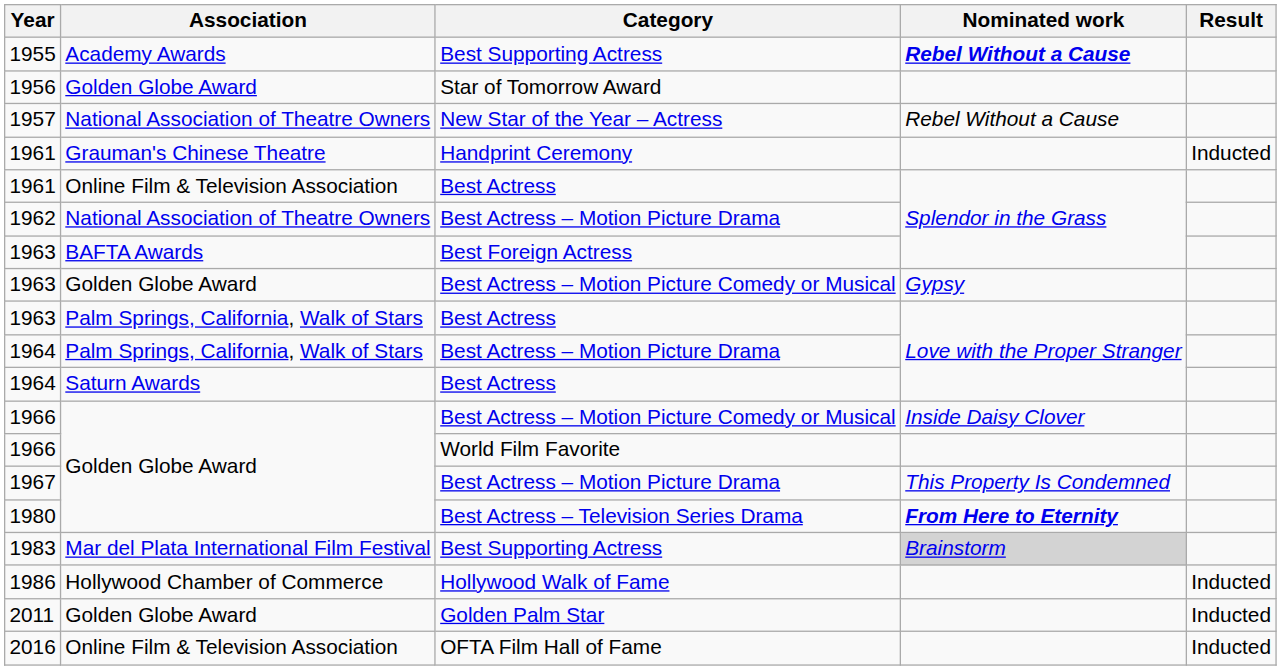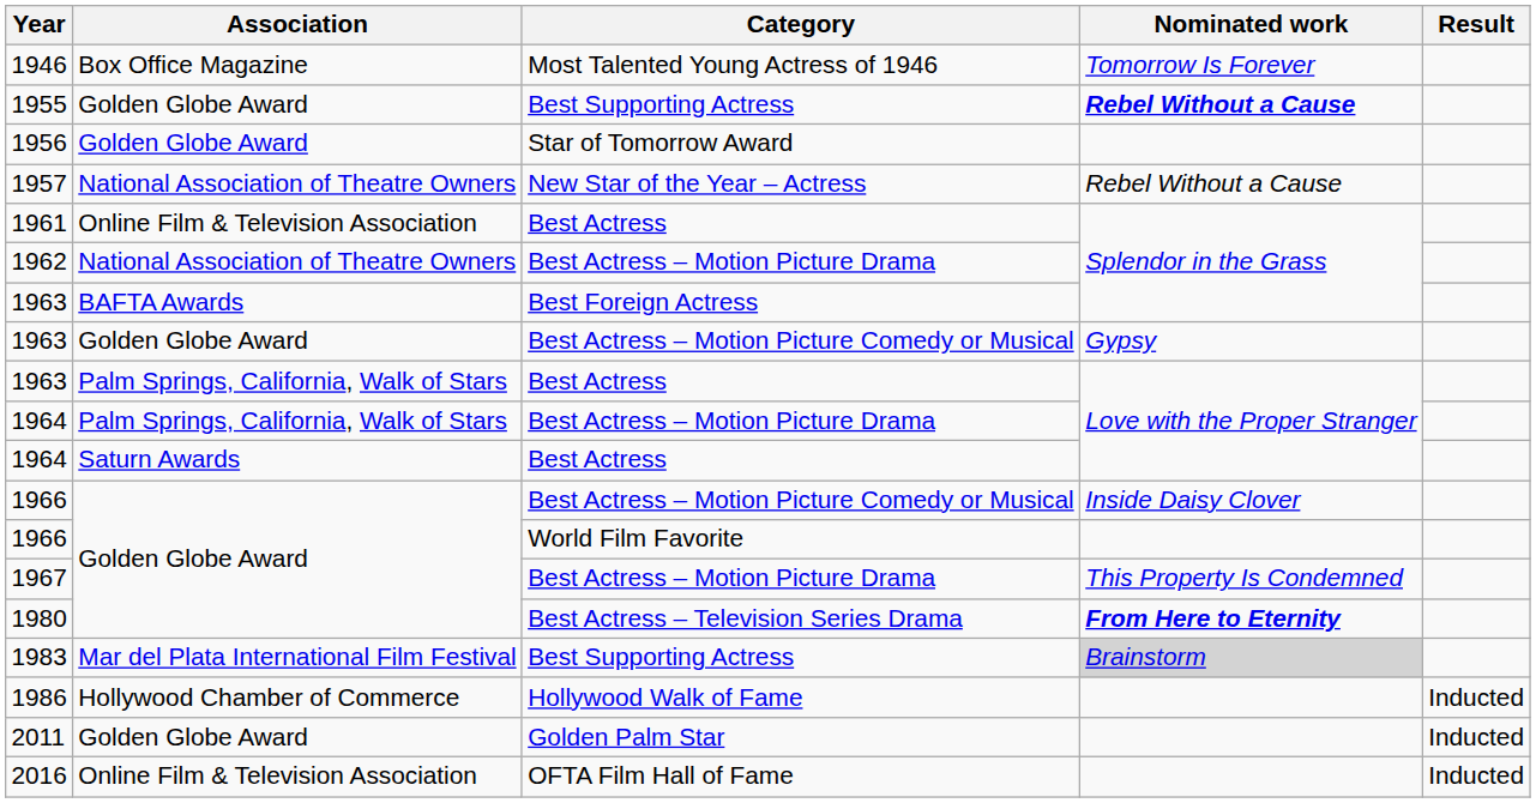 <table class="wikitable sortable">
 <tr>
 <th>Year</th>
 <th>Association</th>
 <th>Category</th>
 <th>Nominated work</th>
 <th>Result</th>
 </tr>
+<tr>
+<td>1946</td>
+<td>Box Office Magazine</td>
+<td>Most Talented Young Actress of 1946</td>
+<td><em><a href='#'>Tomorrow Is Forever</a></em></td>
+<td></td>
+</tr>
 <tr 1947 Driftwood.>
 <td>1955</td>
-<td><a href='#'>Academy Awards</a></td>
+<td>Golden Globe Award</td>
 <td><a href='#'>Best Supporting Actress</a></td>
 <td><strong><em><a href='#'>Rebel Without a Cause</a></em></strong></td>
 <td></td>
 </tr>
 <tr>
 <td>1956</td>
 <td><a href='#'>Golden Globe Award</a></td>
 <td>Star of Tomorrow Award</td>
 <td></td>
 <td></td>
 </tr>
 <tr>
 <td>1957</td>
 <td><a href='#'>National Association of Theatre Owners</a></td>
 <td><a href='#'>New Star of the Year – Actress</a></td>
 <td><em>Rebel Without a Cause</em></td>
 <td></td>
-</tr>
-<tr>
-<td>1961</td>
-<td><a href='#'>Grauman's Chinese Theatre</a></td>
-<td><a href='#'>Handprint Ceremony</a></td>
-<td></td>
-<td align="center">Inducted</td>
 </tr>
 <tr>
 <td>1961</td>
 <td>Online Film & Television Association</td>
 <td><a href='#'>Best Actress</a></td>
 <td rowspan="3"><em><a href='#'>Splendor in the Grass</a></em></td>
 <td></td>
 </tr>
 <tr>
 <td>1962</td>
 <td><a href='#'>National Association of Theatre Owners</a></td>
 <td><a href='#'>Best Actress – Motion Picture Drama</a></td>
 <td></td>
 </tr>
 <tr>
 <td>1963</td>
 <td><a href='#'>BAFTA Awards</a></td>
 <td><a href='#'>Best Foreign Actress</a></td>
 <td></td>
 </tr>
 <tr>
 <td>1963</td>
 <td>Golden Globe Award</td>
 <td><a href='#'>Best Actress – Motion Picture Comedy or Musical</a></td>
 <td><em><a href='#'>Gypsy</a></em></td>
 <td></td>
 </tr>
 <tr>
 <td>1963</td>
 <td><a href='#'>Palm Springs, California</a>, <a href='#'>Walk of Stars</a></td>
 <td><a href='#'>Best Actress</a></td>
 <td rowspan="3"><em><a href='#'>Love with the Proper Stranger</a></em></td>
 <td></td>
 </tr>
 <tr>
 <td>1964</td>
 <td><a href='#'>Palm Springs, California</a>, <a href='#'>Walk of Stars</a></td>
 <td><a href='#'>Best Actress – Motion Picture Drama</a></td>
 <td></td>
 </tr>
 <tr>
 <td>1964</td>
 <td><a href='#'>Saturn Awards</a></td>
 <td><a href='#'>Best Actress</a></td>
 <td></td>
 </tr>
 <tr>
 <td>1966</td>
 <td rowspan="4">Golden Globe Award</td>
 <td><a href='#'>Best Actress – Motion Picture Comedy or Musical</a></td>
 <td><em><a href='#'>Inside Daisy Clover</a></em></td>
 <td></td>
 </tr>
 <tr>
 <td>1966</td>
 <td>World Film Favorite</td>
 <td></td>
 <td></td>
 </tr>
 <tr>
 <td>1967</td>
 <td><a href='#'>Best Actress – Motion Picture Drama</a></td>
 <td><em><a href='#'>This Property Is Condemned</a></em></td>
 <td></td>
 </tr>
 <tr>
 <td>1980</td>
 <td><a href='#'>Best Actress – Television Series Drama</a></td>
 <td><strong><em><a href='#'>From Here to Eternity</a></em></strong></td>
 <td></td>
 </tr>
 <tr>
 <td>1983</td>
 <td><a href='#'>Mar del Plata International Film Festival</a></td>
 <td><a href='#'>Best Supporting Actress</a></td>
 <td style="background: lightgrey;"><em><a href='#'>Brainstorm</a></em></td>
 <td></td>
 </tr>
 <tr>
 <td>1986</td>
 <td>Hollywood Chamber of Commerce</td>
 <td><a href='#'>Hollywood Walk of Fame</a></td>
 <td></td>
 <td align="center">Inducted</td>
 </tr>
 <tr>
 <td>2011</td>
 <td>Golden Globe Award</td>
 <td><a href='#'>Golden Palm Star</a></td>
 <td></td>
 <td align="center">Inducted</td>
 </tr>
 <tr>
 <td>2016</td>
 <td>Online Film & Television Association</td>
 <td>OFTA Film Hall of Fame</td>
 <td></td>
 <td align="center">Inducted</td>
 </tr>
 </table>
